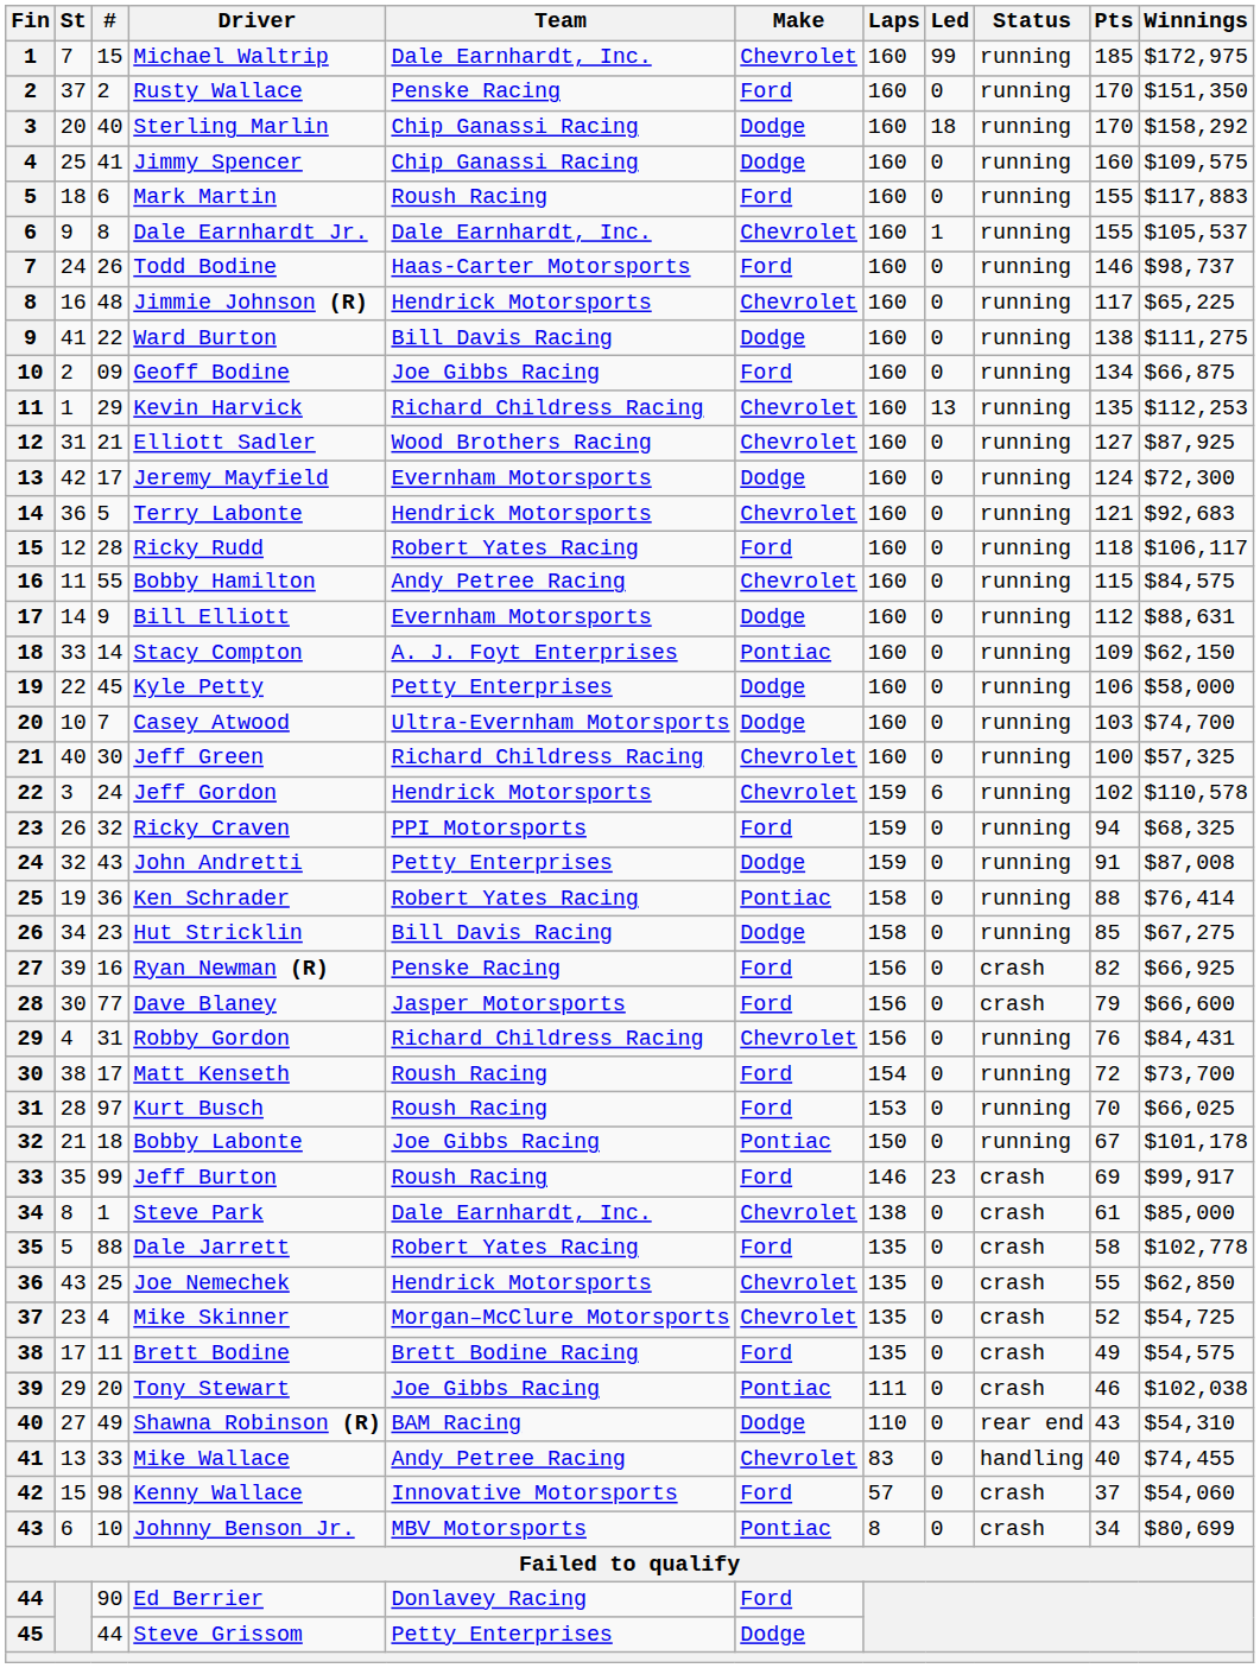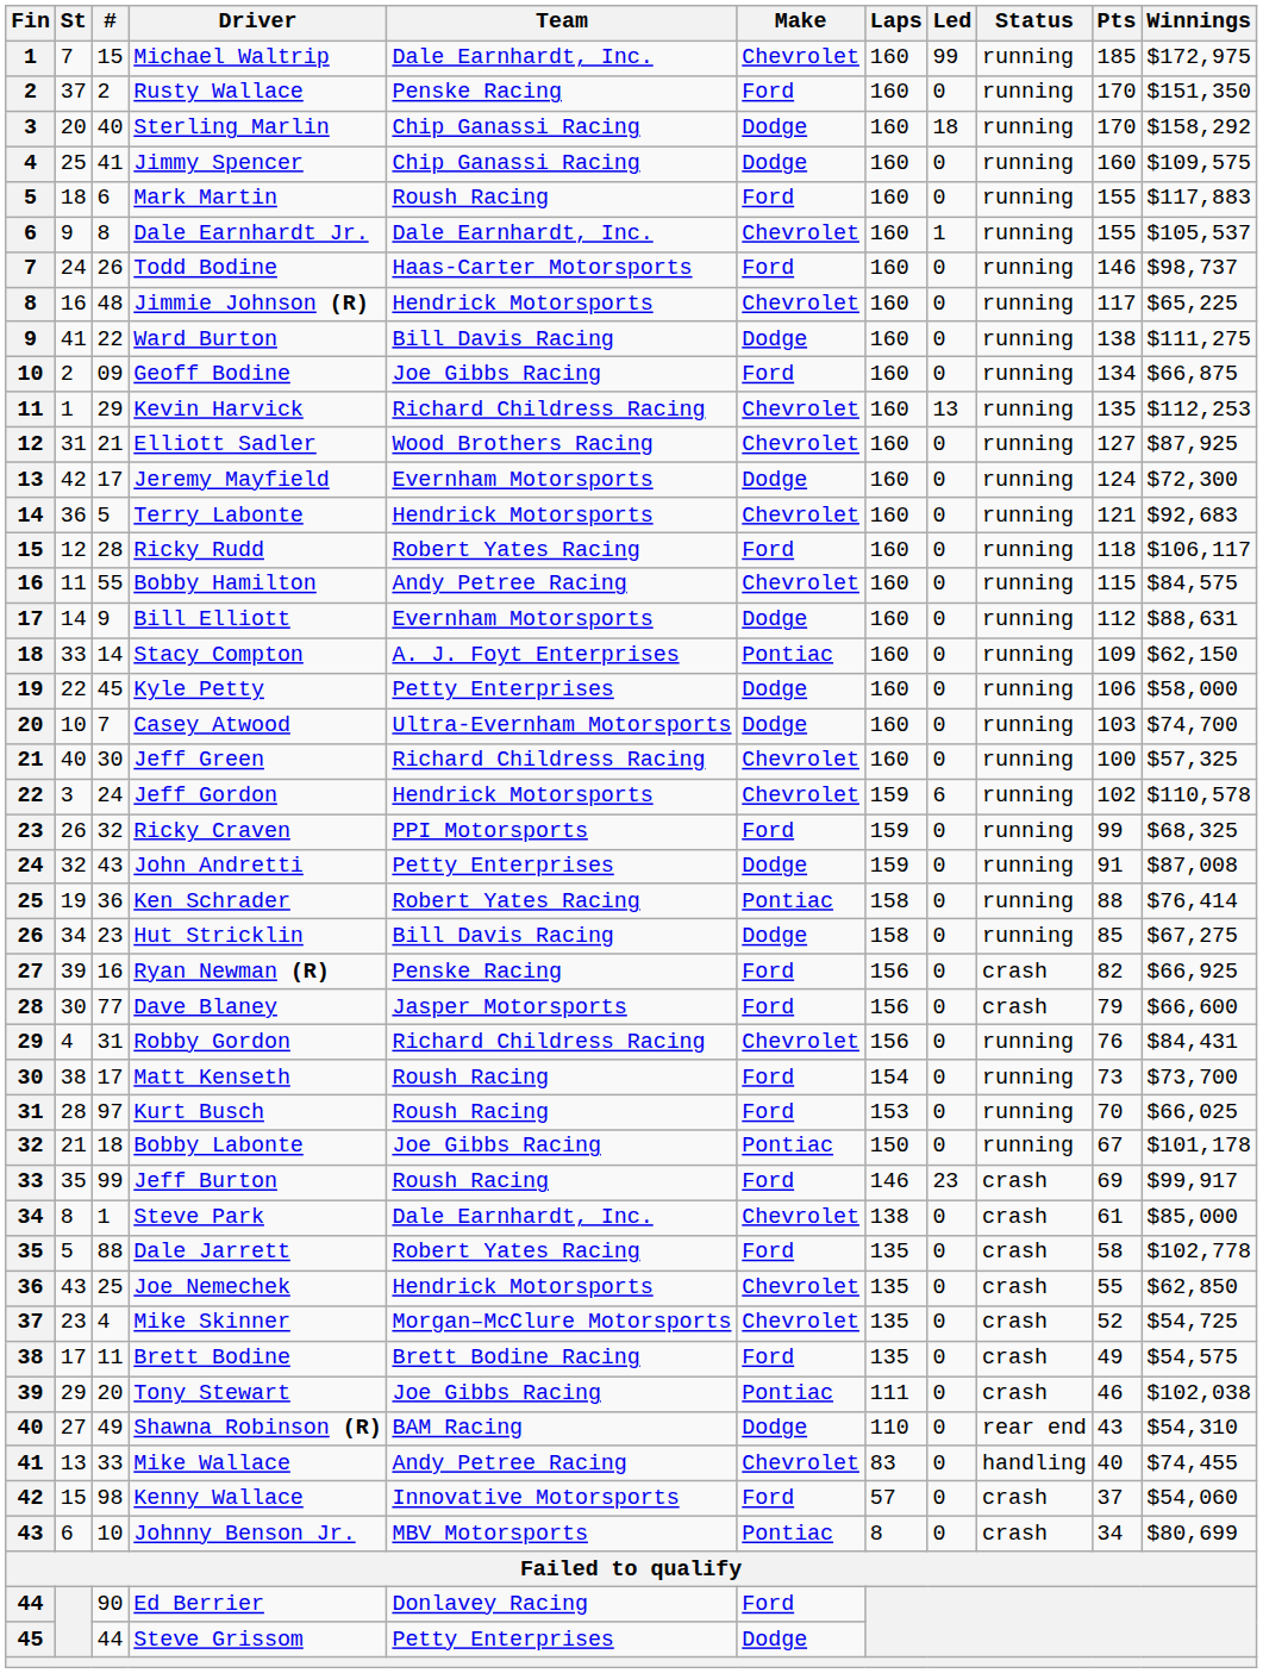 <table class="wikitable" style="font-size:95%">
 <tr>
 <th>Fin</th>
 <th>St</th>
 <th>#</th>
 <th>Driver</th>
 <th>Team</th>
 <th>Make</th>
 <th>Laps</th>
 <th>Led</th>
 <th>Status</th>
 <th>Pts</th>
 <th>Winnings</th>
 </tr>
 <tr>
 <th>1</th>
 <td>7</td>
 <td>15</td>
 <td><a href='#'>Michael Waltrip</a></td>
 <td><a href='#'>Dale Earnhardt, Inc.</a></td>
 <td><a href='#'>Chevrolet</a></td>
 <td>160</td>
 <td>99</td>
 <td>running</td>
 <td>185</td>
 <td>$172,975</td>
 </tr>
 <tr>
 <th>2</th>
 <td>37</td>
 <td>2</td>
 <td><a href='#'>Rusty Wallace</a></td>
 <td><a href='#'>Penske Racing</a></td>
 <td><a href='#'>Ford</a></td>
 <td>160</td>
 <td>0</td>
 <td>running</td>
 <td>170</td>
 <td>$151,350</td>
 </tr>
 <tr>
 <th>3</th>
 <td>20</td>
 <td>40</td>
 <td><a href='#'>Sterling Marlin</a></td>
 <td><a href='#'>Chip Ganassi Racing</a></td>
 <td><a href='#'>Dodge</a></td>
 <td>160</td>
 <td>18</td>
 <td>running</td>
 <td>170</td>
 <td>$158,292</td>
 </tr>
 <tr>
 <th>4</th>
 <td>25</td>
 <td>41</td>
 <td><a href='#'>Jimmy Spencer</a></td>
 <td><a href='#'>Chip Ganassi Racing</a></td>
 <td><a href='#'>Dodge</a></td>
 <td>160</td>
 <td>0</td>
 <td>running</td>
 <td>160</td>
 <td>$109,575</td>
 </tr>
 <tr>
 <th>5</th>
 <td>18</td>
 <td>6</td>
 <td><a href='#'>Mark Martin</a></td>
 <td><a href='#'>Roush Racing</a></td>
 <td><a href='#'>Ford</a></td>
 <td>160</td>
 <td>0</td>
 <td>running</td>
 <td>155</td>
 <td>$117,883</td>
 </tr>
 <tr>
 <th>6</th>
 <td>9</td>
 <td>8</td>
 <td><a href='#'>Dale Earnhardt Jr.</a></td>
 <td><a href='#'>Dale Earnhardt, Inc.</a></td>
 <td><a href='#'>Chevrolet</a></td>
 <td>160</td>
 <td>1</td>
 <td>running</td>
 <td>155</td>
 <td>$105,537</td>
 </tr>
 <tr>
 <th>7</th>
 <td>24</td>
 <td>26</td>
 <td><a href='#'>Todd Bodine</a></td>
 <td><a href='#'>Haas-Carter Motorsports</a></td>
 <td><a href='#'>Ford</a></td>
 <td>160</td>
 <td>0</td>
 <td>running</td>
 <td>146</td>
 <td>$98,737</td>
 </tr>
 <tr>
 <th>8</th>
 <td>16</td>
 <td>48</td>
 <td><a href='#'>Jimmie Johnson</a> <strong>(R)</strong></td>
 <td><a href='#'>Hendrick Motorsports</a></td>
 <td><a href='#'>Chevrolet</a></td>
 <td>160</td>
 <td>0</td>
 <td>running</td>
 <td>117</td>
 <td>$65,225</td>
 </tr>
 <tr>
 <th>9</th>
 <td>41</td>
 <td>22</td>
 <td><a href='#'>Ward Burton</a></td>
 <td><a href='#'>Bill Davis Racing</a></td>
 <td><a href='#'>Dodge</a></td>
 <td>160</td>
 <td>0</td>
 <td>running</td>
 <td>138</td>
 <td>$111,275</td>
 </tr>
 <tr>
 <th>10</th>
 <td>2</td>
 <td>09</td>
 <td><a href='#'>Geoff Bodine</a></td>
 <td><a href='#'>Joe Gibbs Racing</a></td>
 <td><a href='#'>Ford</a></td>
 <td>160</td>
 <td>0</td>
 <td>running</td>
 <td>134</td>
 <td>$66,875</td>
 </tr>
 <tr>
 <th>11</th>
 <td>1</td>
 <td>29</td>
 <td><a href='#'>Kevin Harvick</a></td>
 <td><a href='#'>Richard Childress Racing</a></td>
 <td><a href='#'>Chevrolet</a></td>
 <td>160</td>
 <td>13</td>
 <td>running</td>
 <td>135</td>
 <td>$112,253</td>
 </tr>
 <tr>
 <th>12</th>
 <td>31</td>
 <td>21</td>
 <td><a href='#'>Elliott Sadler</a></td>
 <td><a href='#'>Wood Brothers Racing</a></td>
 <td><a href='#'>Chevrolet</a></td>
 <td>160</td>
 <td>0</td>
 <td>running</td>
 <td>127</td>
 <td>$87,925</td>
 </tr>
 <tr>
 <th>13</th>
 <td>42</td>
 <td>17</td>
 <td><a href='#'>Jeremy Mayfield</a></td>
 <td><a href='#'>Evernham Motorsports</a></td>
 <td><a href='#'>Dodge</a></td>
 <td>160</td>
 <td>0</td>
 <td>running</td>
 <td>124</td>
 <td>$72,300</td>
 </tr>
 <tr>
 <th>14</th>
 <td>36</td>
 <td>5</td>
 <td><a href='#'>Terry Labonte</a></td>
 <td><a href='#'>Hendrick Motorsports</a></td>
 <td><a href='#'>Chevrolet</a></td>
 <td>160</td>
 <td>0</td>
 <td>running</td>
 <td>121</td>
 <td>$92,683</td>
 </tr>
 <tr>
 <th>15</th>
 <td>12</td>
 <td>28</td>
 <td><a href='#'>Ricky Rudd</a></td>
 <td><a href='#'>Robert Yates Racing</a></td>
 <td><a href='#'>Ford</a></td>
 <td>160</td>
 <td>0</td>
 <td>running</td>
 <td>118</td>
 <td>$106,117</td>
 </tr>
 <tr>
 <th>16</th>
 <td>11</td>
 <td>55</td>
 <td><a href='#'>Bobby Hamilton</a></td>
 <td><a href='#'>Andy Petree Racing</a></td>
 <td><a href='#'>Chevrolet</a></td>
 <td>160</td>
 <td>0</td>
 <td>running</td>
 <td>115</td>
 <td>$84,575</td>
 </tr>
 <tr>
 <th>17</th>
 <td>14</td>
 <td>9</td>
 <td><a href='#'>Bill Elliott</a></td>
 <td><a href='#'>Evernham Motorsports</a></td>
 <td><a href='#'>Dodge</a></td>
 <td>160</td>
 <td>0</td>
 <td>running</td>
 <td>112</td>
 <td>$88,631</td>
 </tr>
 <tr>
 <th>18</th>
 <td>33</td>
 <td>14</td>
 <td><a href='#'>Stacy Compton</a></td>
 <td><a href='#'>A. J. Foyt Enterprises</a></td>
 <td><a href='#'>Pontiac</a></td>
 <td>160</td>
 <td>0</td>
 <td>running</td>
 <td>109</td>
 <td>$62,150</td>
 </tr>
 <tr>
 <th>19</th>
 <td>22</td>
 <td>45</td>
 <td><a href='#'>Kyle Petty</a></td>
 <td><a href='#'>Petty Enterprises</a></td>
 <td><a href='#'>Dodge</a></td>
 <td>160</td>
 <td>0</td>
 <td>running</td>
 <td>106</td>
 <td>$58,000</td>
 </tr>
 <tr>
 <th>20</th>
 <td>10</td>
 <td>7</td>
 <td><a href='#'>Casey Atwood</a></td>
 <td><a href='#'>Ultra-Evernham Motorsports</a></td>
 <td><a href='#'>Dodge</a></td>
 <td>160</td>
 <td>0</td>
 <td>running</td>
 <td>103</td>
 <td>$74,700</td>
 </tr>
 <tr>
 <th>21</th>
 <td>40</td>
 <td>30</td>
 <td><a href='#'>Jeff Green</a></td>
 <td><a href='#'>Richard Childress Racing</a></td>
 <td><a href='#'>Chevrolet</a></td>
 <td>160</td>
 <td>0</td>
 <td>running</td>
 <td>100</td>
 <td>$57,325</td>
 </tr>
 <tr>
 <th>22</th>
 <td>3</td>
 <td>24</td>
 <td><a href='#'>Jeff Gordon</a></td>
 <td><a href='#'>Hendrick Motorsports</a></td>
 <td><a href='#'>Chevrolet</a></td>
 <td>159</td>
 <td>6</td>
 <td>running</td>
 <td>102</td>
 <td>$110,578</td>
 </tr>
 <tr>
 <th>23</th>
 <td>26</td>
 <td>32</td>
 <td><a href='#'>Ricky Craven</a></td>
 <td><a href='#'>PPI Motorsports</a></td>
 <td><a href='#'>Ford</a></td>
 <td>159</td>
 <td>0</td>
 <td>running</td>
-<td>94</td>
+<td>99</td>
 <td>$68,325</td>
 </tr>
 <tr>
 <th>24</th>
 <td>32</td>
 <td>43</td>
 <td><a href='#'>John Andretti</a></td>
 <td><a href='#'>Petty Enterprises</a></td>
 <td><a href='#'>Dodge</a></td>
 <td>159</td>
 <td>0</td>
 <td>running</td>
 <td>91</td>
 <td>$87,008</td>
 </tr>
 <tr>
 <th>25</th>
 <td>19</td>
 <td>36</td>
 <td><a href='#'>Ken Schrader</a></td>
 <td><a href='#'>Robert Yates Racing</a></td>
 <td><a href='#'>Pontiac</a></td>
 <td>158</td>
 <td>0</td>
 <td>running</td>
 <td>88</td>
 <td>$76,414</td>
 </tr>
 <tr>
 <th>26</th>
 <td>34</td>
 <td>23</td>
 <td><a href='#'>Hut Stricklin</a></td>
 <td><a href='#'>Bill Davis Racing</a></td>
 <td><a href='#'>Dodge</a></td>
 <td>158</td>
 <td>0</td>
 <td>running</td>
 <td>85</td>
 <td>$67,275</td>
 </tr>
 <tr>
 <th>27</th>
 <td>39</td>
 <td>16</td>
 <td><a href='#'>Ryan Newman</a> <strong>(R)</strong></td>
 <td><a href='#'>Penske Racing</a></td>
 <td><a href='#'>Ford</a></td>
 <td>156</td>
 <td>0</td>
 <td>crash</td>
 <td>82</td>
 <td>$66,925</td>
 </tr>
 <tr>
 <th>28</th>
 <td>30</td>
 <td>77</td>
 <td><a href='#'>Dave Blaney</a></td>
 <td><a href='#'>Jasper Motorsports</a></td>
 <td><a href='#'>Ford</a></td>
 <td>156</td>
 <td>0</td>
 <td>crash</td>
 <td>79</td>
 <td>$66,600</td>
 </tr>
 <tr>
 <th>29</th>
 <td>4</td>
 <td>31</td>
 <td><a href='#'>Robby Gordon</a></td>
 <td><a href='#'>Richard Childress Racing</a></td>
 <td><a href='#'>Chevrolet</a></td>
 <td>156</td>
 <td>0</td>
 <td>running</td>
 <td>76</td>
 <td>$84,431</td>
 </tr>
 <tr>
 <th>30</th>
 <td>38</td>
 <td>17</td>
 <td><a href='#'>Matt Kenseth</a></td>
 <td><a href='#'>Roush Racing</a></td>
 <td><a href='#'>Ford</a></td>
 <td>154</td>
 <td>0</td>
 <td>running</td>
-<td>72</td>
+<td>73</td>
 <td>$73,700</td>
 </tr>
 <tr>
 <th>31</th>
 <td>28</td>
 <td>97</td>
 <td><a href='#'>Kurt Busch</a></td>
 <td><a href='#'>Roush Racing</a></td>
 <td><a href='#'>Ford</a></td>
 <td>153</td>
 <td>0</td>
 <td>running</td>
 <td>70</td>
 <td>$66,025</td>
 </tr>
 <tr>
 <th>32</th>
 <td>21</td>
 <td>18</td>
 <td><a href='#'>Bobby Labonte</a></td>
 <td><a href='#'>Joe Gibbs Racing</a></td>
 <td><a href='#'>Pontiac</a></td>
 <td>150</td>
 <td>0</td>
 <td>running</td>
 <td>67</td>
 <td>$101,178</td>
 </tr>
 <tr>
 <th>33</th>
 <td>35</td>
 <td>99</td>
 <td><a href='#'>Jeff Burton</a></td>
 <td><a href='#'>Roush Racing</a></td>
 <td><a href='#'>Ford</a></td>
 <td>146</td>
 <td>23</td>
 <td>crash</td>
 <td>69</td>
 <td>$99,917</td>
 </tr>
 <tr>
 <th>34</th>
 <td>8</td>
 <td>1</td>
 <td><a href='#'>Steve Park</a></td>
 <td><a href='#'>Dale Earnhardt, Inc.</a></td>
 <td><a href='#'>Chevrolet</a></td>
 <td>138</td>
 <td>0</td>
 <td>crash</td>
 <td>61</td>
 <td>$85,000</td>
 </tr>
 <tr>
 <th>35</th>
 <td>5</td>
 <td>88</td>
 <td><a href='#'>Dale Jarrett</a></td>
 <td><a href='#'>Robert Yates Racing</a></td>
 <td><a href='#'>Ford</a></td>
 <td>135</td>
 <td>0</td>
 <td>crash</td>
 <td>58</td>
 <td>$102,778</td>
 </tr>
 <tr>
 <th>36</th>
 <td>43</td>
 <td>25</td>
 <td><a href='#'>Joe Nemechek</a></td>
 <td><a href='#'>Hendrick Motorsports</a></td>
 <td><a href='#'>Chevrolet</a></td>
 <td>135</td>
 <td>0</td>
 <td>crash</td>
 <td>55</td>
 <td>$62,850</td>
 </tr>
 <tr>
 <th>37</th>
 <td>23</td>
 <td>4</td>
 <td><a href='#'>Mike Skinner</a></td>
 <td><a href='#'>Morgan–McClure Motorsports</a></td>
 <td><a href='#'>Chevrolet</a></td>
 <td>135</td>
 <td>0</td>
 <td>crash</td>
 <td>52</td>
 <td>$54,725</td>
 </tr>
 <tr>
 <th>38</th>
 <td>17</td>
 <td>11</td>
 <td><a href='#'>Brett Bodine</a></td>
 <td><a href='#'>Brett Bodine Racing</a></td>
 <td><a href='#'>Ford</a></td>
 <td>135</td>
 <td>0</td>
 <td>crash</td>
 <td>49</td>
 <td>$54,575</td>
 </tr>
 <tr>
 <th>39</th>
 <td>29</td>
 <td>20</td>
 <td><a href='#'>Tony Stewart</a></td>
 <td><a href='#'>Joe Gibbs Racing</a></td>
 <td><a href='#'>Pontiac</a></td>
 <td>111</td>
 <td>0</td>
 <td>crash</td>
 <td>46</td>
 <td>$102,038</td>
 </tr>
 <tr>
 <th>40</th>
 <td>27</td>
 <td>49</td>
 <td><a href='#'>Shawna Robinson</a> <strong>(R)</strong></td>
 <td><a href='#'>BAM Racing</a></td>
 <td><a href='#'>Dodge</a></td>
 <td>110</td>
 <td>0</td>
 <td>rear end</td>
 <td>43</td>
 <td>$54,310</td>
 </tr>
 <tr>
 <th>41</th>
 <td>13</td>
 <td>33</td>
 <td><a href='#'>Mike Wallace</a></td>
 <td><a href='#'>Andy Petree Racing</a></td>
 <td><a href='#'>Chevrolet</a></td>
 <td>83</td>
 <td>0</td>
 <td>handling</td>
 <td>40</td>
 <td>$74,455</td>
 </tr>
 <tr>
 <th>42</th>
 <td>15</td>
 <td>98</td>
 <td><a href='#'>Kenny Wallace</a></td>
 <td><a href='#'>Innovative Motorsports</a></td>
 <td><a href='#'>Ford</a></td>
 <td>57</td>
 <td>0</td>
 <td>crash</td>
 <td>37</td>
 <td>$54,060</td>
 </tr>
 <tr>
 <th>43</th>
 <td>6</td>
 <td>10</td>
 <td><a href='#'>Johnny Benson Jr.</a></td>
 <td><a href='#'>MBV Motorsports</a></td>
 <td><a href='#'>Pontiac</a></td>
 <td>8</td>
 <td>0</td>
 <td>crash</td>
 <td>34</td>
 <td>$80,699</td>
 </tr>
 <tr>
 <th colspan="11">Failed to qualify</th>
 </tr>
 <tr>
 <th>44</th>
 <th rowspan="2"></th>
 <td>90</td>
 <td><a href='#'>Ed Berrier</a></td>
 <td><a href='#'>Donlavey Racing</a></td>
 <td><a href='#'>Ford</a></td>
 <th colspan="5" rowspan="2"></th>
 </tr>
 <tr>
 <th>45</th>
 <td>44</td>
 <td><a href='#'>Steve Grissom</a></td>
 <td><a href='#'>Petty Enterprises</a></td>
 <td><a href='#'>Dodge</a></td>
 </tr>
 <tr>
 <th colspan="11"></th>
 </tr>
 </table>
